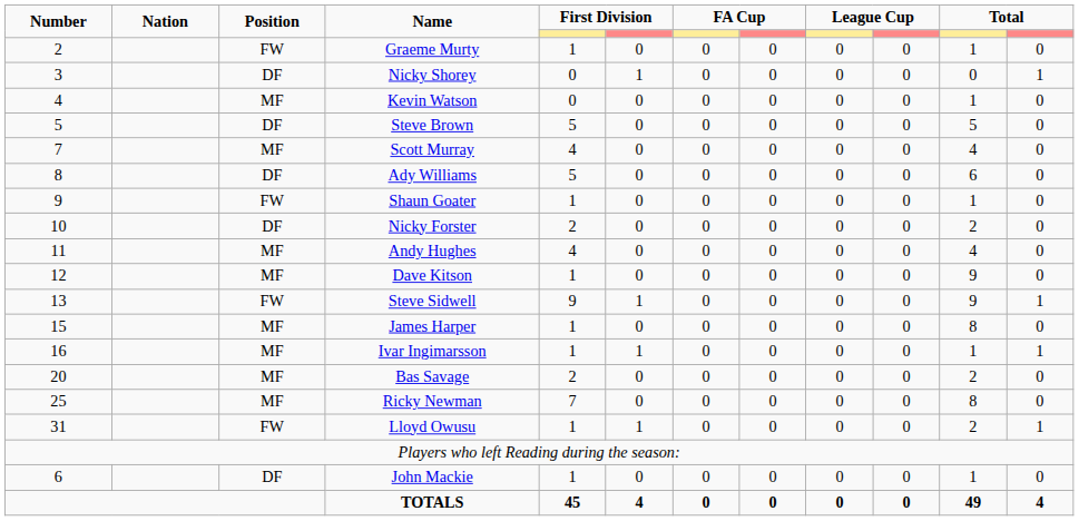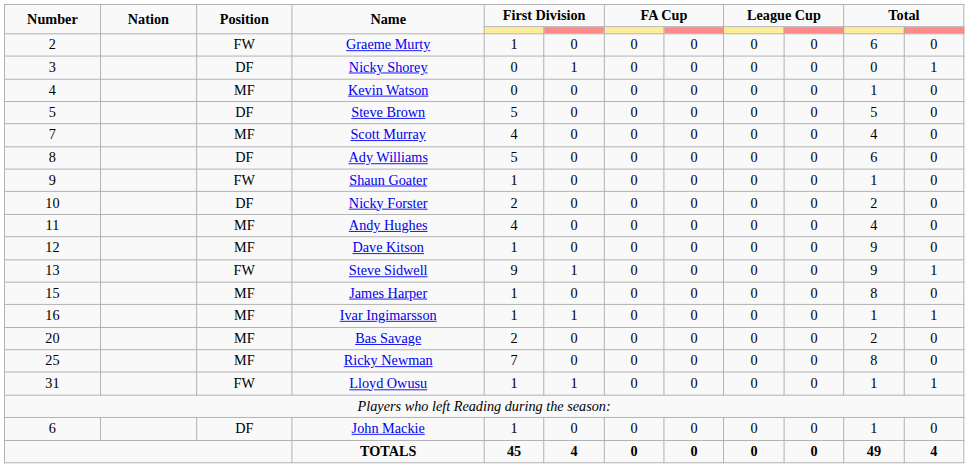 <table class="wikitable" style="font-size: 100%; text-align: center;">
 <tr>
 <td rowspan="2" width="10%" align="center"><strong>Number</strong></td>
 <td rowspan="2" width="10%" align="center"><strong>Nation</strong></td>
 <td rowspan="2" width="10%" align="center"><strong>Position</strong></td>
 <td rowspan="2" width="20%" align="center"><strong>Name</strong></td>
 <td colspan="2" align="center"><strong>First Division</strong></td>
 <td colspan="2" align="center"><strong>FA Cup</strong></td>
 <td colspan="2" align="center"><strong>League Cup</strong></td>
 <td colspan="2" align="center"><strong>Total</strong></td>
 </tr>
 <tr>
 <th width=60 style="background: #FFEE99"></th>
 <th width=60 style="background: #FF8888"></th>
 <th width=60 style="background: #FFEE99"></th>
 <th width=60 style="background: #FF8888"></th>
 <th width=60 style="background: #FFEE99"></th>
 <th width=60 style="background: #FF8888"></th>
 <th width=60 style="background: #FFEE99"></th>
 <th width=60 style="background: #FF8888"></th>
 </tr>
 <tr>
 <td>2</td>
 <td></td>
 <td>FW</td>
 <td><a href='#'>Graeme Murty</a></td>
 <td>1</td>
 <td>0</td>
 <td>0</td>
 <td>0</td>
 <td>0</td>
 <td>0</td>
-<td>1</td>
+<td>6</td>
 <td>0</td>
 </tr>
 <tr>
 <td>3</td>
 <td></td>
 <td>DF</td>
 <td><a href='#'>Nicky Shorey</a></td>
 <td>0</td>
 <td>1</td>
 <td>0</td>
 <td>0</td>
 <td>0</td>
 <td>0</td>
 <td>0</td>
 <td>1</td>
 </tr>
 <tr>
 <td>4</td>
 <td></td>
 <td>MF</td>
 <td><a href='#'>Kevin Watson</a></td>
 <td>0</td>
 <td>0</td>
 <td>0</td>
 <td>0</td>
 <td>0</td>
 <td>0</td>
 <td>1</td>
 <td>0</td>
 </tr>
 <tr>
 <td>5</td>
 <td></td>
 <td>DF</td>
 <td><a href='#'>Steve Brown</a></td>
 <td>5</td>
 <td>0</td>
 <td>0</td>
 <td>0</td>
 <td>0</td>
 <td>0</td>
 <td>5</td>
 <td>0</td>
 </tr>
 <tr>
 <td>7</td>
 <td></td>
 <td>MF</td>
 <td><a href='#'>Scott Murray</a></td>
 <td>4</td>
 <td>0</td>
 <td>0</td>
 <td>0</td>
 <td>0</td>
 <td>0</td>
 <td>4</td>
 <td>0</td>
 </tr>
 <tr>
 <td>8</td>
 <td></td>
 <td>DF</td>
 <td><a href='#'>Ady Williams</a></td>
 <td>5</td>
 <td>0</td>
 <td>0</td>
 <td>0</td>
 <td>0</td>
 <td>0</td>
 <td>6</td>
 <td>0</td>
 </tr>
 <tr>
 <td>9</td>
 <td></td>
 <td>FW</td>
 <td><a href='#'>Shaun Goater</a></td>
 <td>1</td>
 <td>0</td>
 <td>0</td>
 <td>0</td>
 <td>0</td>
 <td>0</td>
 <td>1</td>
 <td>0</td>
 </tr>
 <tr>
 <td>10</td>
 <td></td>
 <td>DF</td>
 <td><a href='#'>Nicky Forster</a></td>
 <td>2</td>
 <td>0</td>
 <td>0</td>
 <td>0</td>
 <td>0</td>
 <td>0</td>
 <td>2</td>
 <td>0</td>
 </tr>
 <tr>
 <td>11</td>
 <td></td>
 <td>MF</td>
 <td><a href='#'>Andy Hughes</a></td>
 <td>4</td>
 <td>0</td>
 <td>0</td>
 <td>0</td>
 <td>0</td>
 <td>0</td>
 <td>4</td>
 <td>0</td>
 </tr>
 <tr>
 <td>12</td>
 <td></td>
 <td>MF</td>
 <td><a href='#'>Dave Kitson</a></td>
 <td>1</td>
 <td>0</td>
 <td>0</td>
 <td>0</td>
 <td>0</td>
 <td>0</td>
 <td>9</td>
 <td>0</td>
 </tr>
 <tr>
 <td>13</td>
 <td></td>
 <td>FW</td>
 <td><a href='#'>Steve Sidwell</a></td>
 <td>9</td>
 <td>1</td>
 <td>0</td>
 <td>0</td>
 <td>0</td>
 <td>0</td>
 <td>9</td>
 <td>1</td>
 </tr>
 <tr>
 <td>15</td>
 <td></td>
 <td>MF</td>
 <td><a href='#'>James Harper</a></td>
 <td>1</td>
 <td>0</td>
 <td>0</td>
 <td>0</td>
 <td>0</td>
 <td>0</td>
 <td>8</td>
 <td>0</td>
 </tr>
 <tr>
 <td>16</td>
 <td></td>
 <td>MF</td>
 <td><a href='#'>Ivar Ingimarsson</a></td>
 <td>1</td>
 <td>1</td>
 <td>0</td>
 <td>0</td>
 <td>0</td>
 <td>0</td>
 <td>1</td>
 <td>1</td>
 </tr>
 <tr>
 <td>20</td>
 <td></td>
 <td>MF</td>
 <td><a href='#'>Bas Savage</a></td>
 <td>2</td>
 <td>0</td>
 <td>0</td>
 <td>0</td>
 <td>0</td>
 <td>0</td>
 <td>2</td>
 <td>0</td>
 </tr>
 <tr>
 <td>25</td>
 <td></td>
 <td>MF</td>
 <td><a href='#'>Ricky Newman</a></td>
 <td>7</td>
 <td>0</td>
 <td>0</td>
 <td>0</td>
 <td>0</td>
 <td>0</td>
 <td>8</td>
 <td>0</td>
 </tr>
 <tr>
 <td>31</td>
 <td></td>
 <td>FW</td>
 <td><a href='#'>Lloyd Owusu</a></td>
 <td>1</td>
 <td>1</td>
 <td>0</td>
 <td>0</td>
 <td>0</td>
 <td>0</td>
-<td>2</td>
+<td>1</td>
 <td>1</td>
 </tr>
 <tr>
 <td colspan="13"><em>Players who left Reading during the season:</em></td>
 </tr>
 <tr>
 <td>6</td>
 <td></td>
 <td>DF</td>
 <td><a href='#'>John Mackie</a></td>
 <td>1</td>
 <td>0</td>
 <td>0</td>
 <td>0</td>
 <td>0</td>
 <td>0</td>
 <td>1</td>
 <td>0</td>
 </tr>
 <tr>
 <td colspan="3"></td>
 <td><strong>TOTALS</strong></td>
 <td><strong>45</strong></td>
 <td><strong>4</strong></td>
 <td><strong>0</strong></td>
 <td><strong>0</strong></td>
 <td><strong>0</strong></td>
 <td><strong>0</strong></td>
 <td><strong>49</strong></td>
 <td><strong>4</strong></td>
 </tr>
 </table>
